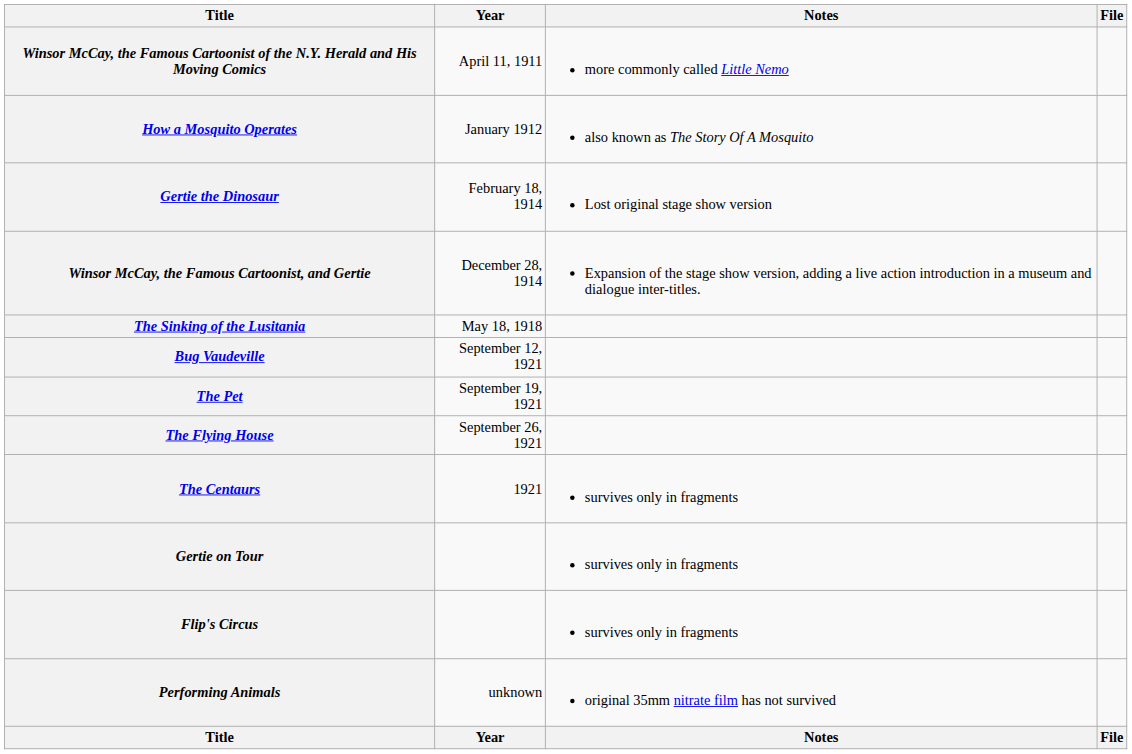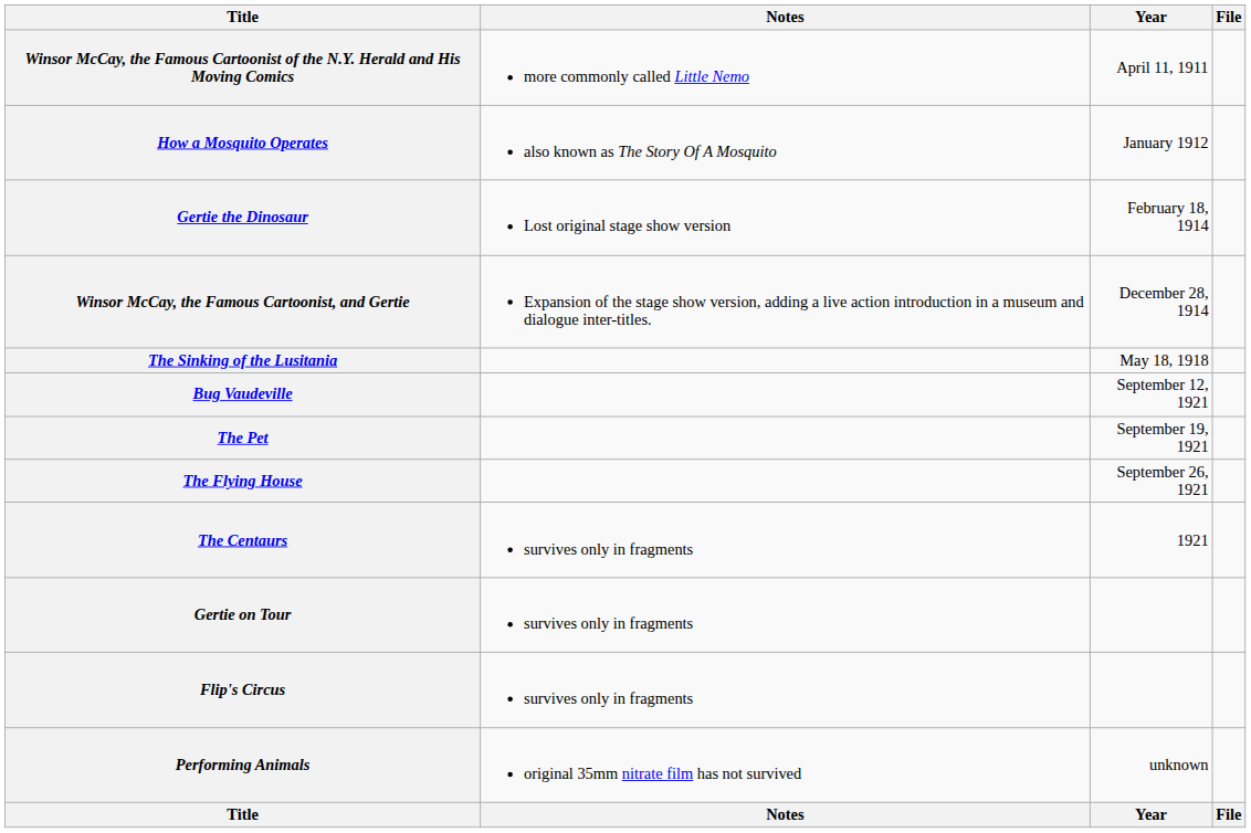 <table class="wikitable sortable plainrowheaders">
 <tr>
 <th scope="col">Title</th>
+<th scope="col" class="unsortable">Notes</th>
 <th scope="col">Year</th>
-<th scope="col" class="unsortable">Notes</th>
 <th scope="col" class="unsortable">File</th>
 </tr>
 <tr>
 <th scope="row"><em>Winsor McCay, the Famous Cartoonist of the N.Y. Herald and His Moving Comics</em></th>
+<td align="left"><br><ul><li>more commonly called <em><a href='#'>Little Nemo</a></em></li></ul></td>
 <td align="right">April 11, 1911</td>
-<td align="left"><br><ul><li>more commonly called <em><a href='#'>Little Nemo</a></em></li></ul></td>
 <td></td>
 </tr>
 <tr>
 <th scope="row"><em><a href='#'>How&nbsp;a&nbsp;Mosquito&nbsp;Operates</a></em></th>
+<td align="left"><br><ul><li>also known as <em>The Story Of A Mosquito</em></li></ul></td>
 <td align="right">January 1912</td>
-<td align="left"><br><ul><li>also known as <em>The Story Of A Mosquito</em></li></ul></td>
 <td></td>
 </tr>
 <tr>
 <th scope="row"><em><a href='#'>Gertie the Dinosaur</a></em></th>
+<td align="left"><br><ul><li>Lost original stage show version </li></ul></td>
 <td align="right">February 18, 1914</td>
-<td align="left"><br><ul><li>Lost original stage show version </li></ul></td>
 <td></td>
 </tr>
 <tr>
 <th scope="row"><em>Winsor McCay, the Famous Cartoonist, and Gertie</em></th>
+<td align="left"><br><ul><li>Expansion of the stage show version, adding a live action introduction in a museum and dialogue inter-titles.</li></ul></td>
 <td align="right">December 28, 1914</td>
-<td align="left"><br><ul><li>Expansion of the stage show version, adding a live action introduction in a museum and dialogue inter-titles.</li></ul></td>
 <td></td>
 </tr>
 <tr>
 <th scope="row"><em><a href='#'>The&nbsp;Sinking&nbsp;of&nbsp;the&nbsp;Lusitania</a></em></th>
+<td align="left"></td>
 <td align="right">May 18, 1918</td>
-<td align="left"></td>
 <td></td>
 </tr>
 <tr>
 <th scope="row"><em><a href='#'>Bug Vaudeville</a></em></th>
+<td align="left"></td>
 <td align="right">September 12, 1921</td>
-<td align="left"></td>
 <td></td>
 </tr>
 <tr>
 <th scope="row"><em><a href='#'>The Pet</a></em></th>
+<td align="left"></td>
 <td align="right">September 19, 1921</td>
-<td align="left"></td>
 <td></td>
 </tr>
 <tr>
 <th scope="row"><em><a href='#'>The Flying House</a></em></th>
+<td align="left"></td>
 <td align="right">September 26, 1921</td>
-<td align="left"></td>
 <td></td>
 </tr>
 <tr>
 <th scope="row"><em><a href='#'>The Centaurs</a></em></th>
+<td align="left"><br><ul><li>survives only in fragments</li></ul></td>
 <td align="right">1921</td>
-<td align="left"><br><ul><li>survives only in fragments</li></ul></td>
 <td></td>
 </tr>
 <tr>
 <th scope="row"><em>Gertie on Tour</em></th>
+<td align="left"><br><ul><li>survives only in fragments</li></ul></td>
 <td align="right"></td>
-<td align="left"><br><ul><li>survives only in fragments</li></ul></td>
 <td></td>
 </tr>
 <tr>
 <th scope="row"><em>Flip's Circus</em></th>
+<td align="left"><br><ul><li>survives only in fragments</li></ul></td>
 <td align="right"></td>
-<td align="left"><br><ul><li>survives only in fragments</li></ul></td>
 <td></td>
 </tr>
 <tr>
 <th scope="row"><em>Performing Animals</em></th>
+<td align="left"><br><ul><li>original 35mm <a href='#'>nitrate film</a> has not survived</li></ul></td>
 <td align="right">unknown</td>
-<td align="left"><br><ul><li>original 35mm <a href='#'>nitrate film</a> has not survived</li></ul></td>
 <td></td>
 </tr>
 <tr class="sortbottom">
 <th>Title</th>
+<th>Notes</th>
 <th>Year</th>
-<th>Notes</th>
 <th>File</th>
 </tr>
 </table>
